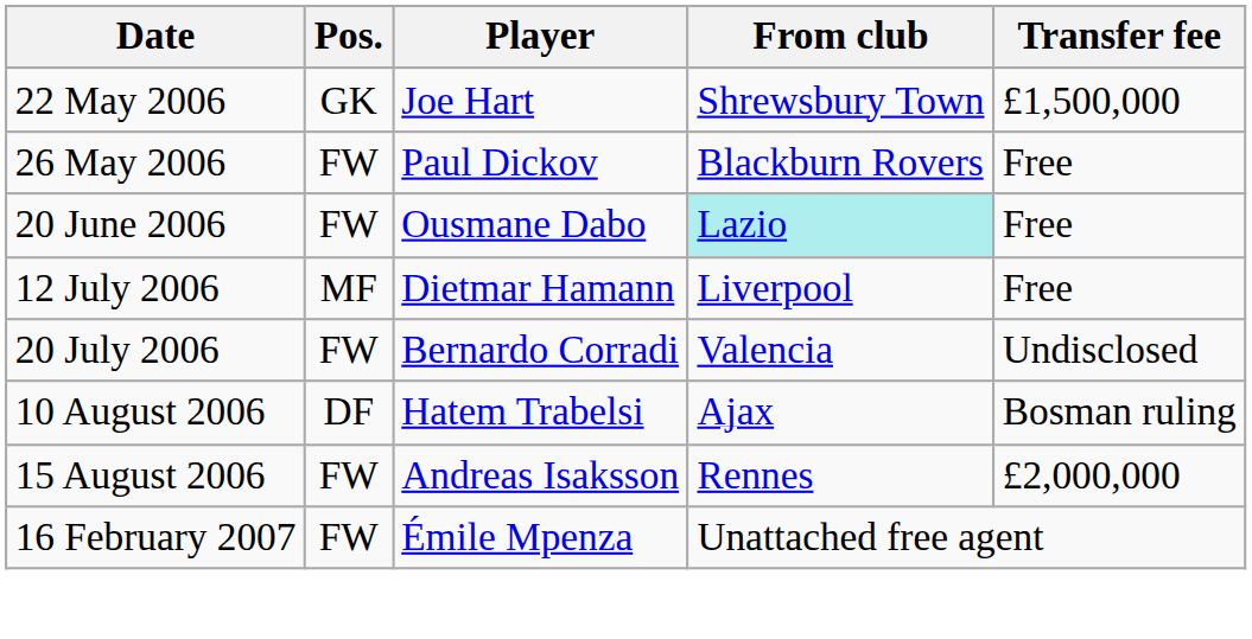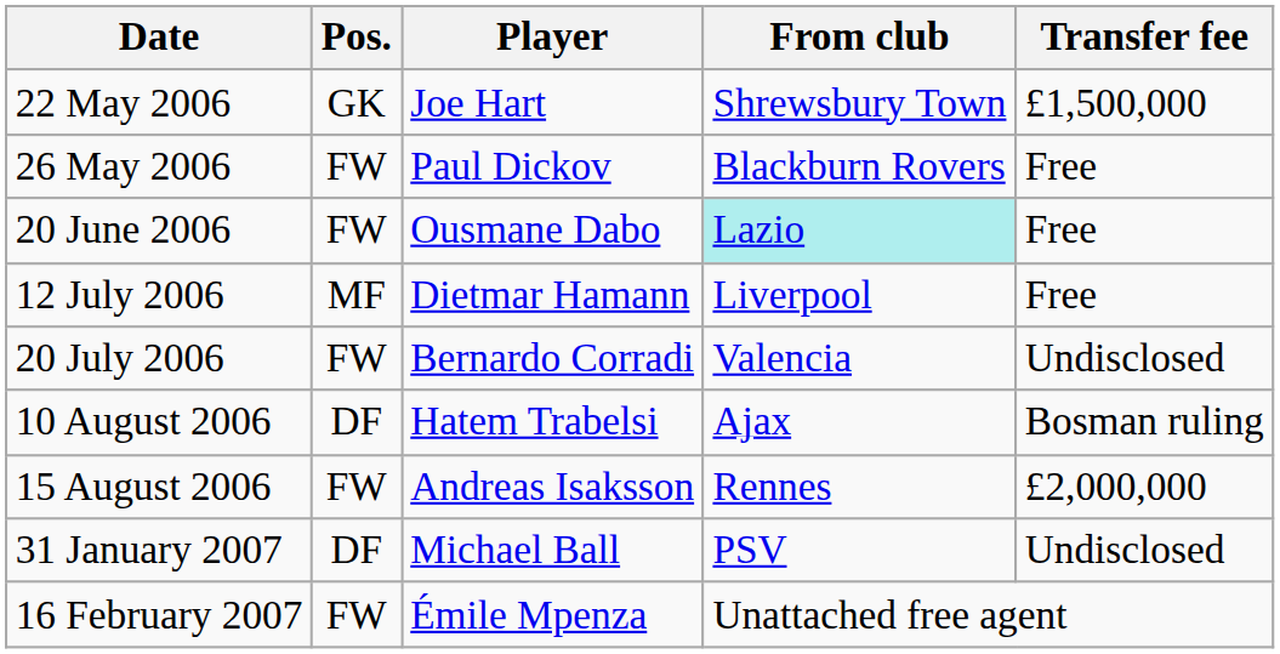 <table class="wikitable">
 <tr>
 <th>Date</th>
 <th>Pos.</th>
 <th>Player</th>
 <th>From club</th>
 <th>Transfer fee</th>
 </tr>
 <tr>
 <td>22 May 2006</td>
 <td align="center">GK</td>
 <td> <a href='#'>Joe Hart</a></td>
 <td> <a href='#'>Shrewsbury Town</a></td>
 <td>£1,500,000</td>
 </tr>
 <tr>
 <td>26 May 2006</td>
 <td align="center">FW</td>
 <td> <a href='#'>Paul Dickov</a></td>
 <td> <a href='#'>Blackburn Rovers</a></td>
 <td>Free</td>
 </tr>
 <tr>
 <td>20 June 2006</td>
 <td align="center">FW</td>
 <td> <a href='#'>Ousmane Dabo</a></td>
 <td style="background: paleturquoise;"> <a href='#'>Lazio</a></td>
 <td>Free</td>
 </tr>
 <tr>
 <td>12 July 2006</td>
 <td align="center">MF</td>
 <td> <a href='#'>Dietmar Hamann</a></td>
 <td> <a href='#'>Liverpool</a></td>
 <td>Free</td>
 </tr>
 <tr>
 <td>20 July 2006</td>
 <td align="center">FW</td>
 <td> <a href='#'>Bernardo Corradi</a></td>
 <td> <a href='#'>Valencia</a></td>
 <td>Undisclosed</td>
 </tr>
 <tr>
 <td>10 August 2006</td>
 <td align="center">DF</td>
 <td> <a href='#'>Hatem Trabelsi</a></td>
 <td> <a href='#'>Ajax</a></td>
 <td>Bosman ruling</td>
 </tr>
 <tr>
 <td>15 August 2006</td>
 <td align="center">FW</td>
 <td> <a href='#'>Andreas Isaksson</a></td>
 <td> <a href='#'>Rennes</a></td>
 <td>£2,000,000</td>
 </tr>
 <tr>
+<td>31 January 2007</td>
+<td align="center">DF</td>
+<td> <a href='#'>Michael Ball</a></td>
+<td> <a href='#'>PSV</a></td>
+<td>Undisclosed</td>
+</tr>
+<tr>
 <td>16 February 2007</td>
 <td align="center">FW</td>
 <td> <a href='#'>Émile Mpenza</a></td>
 <td colspan="2">Unattached free agent</td>
 </tr>
 </table>
